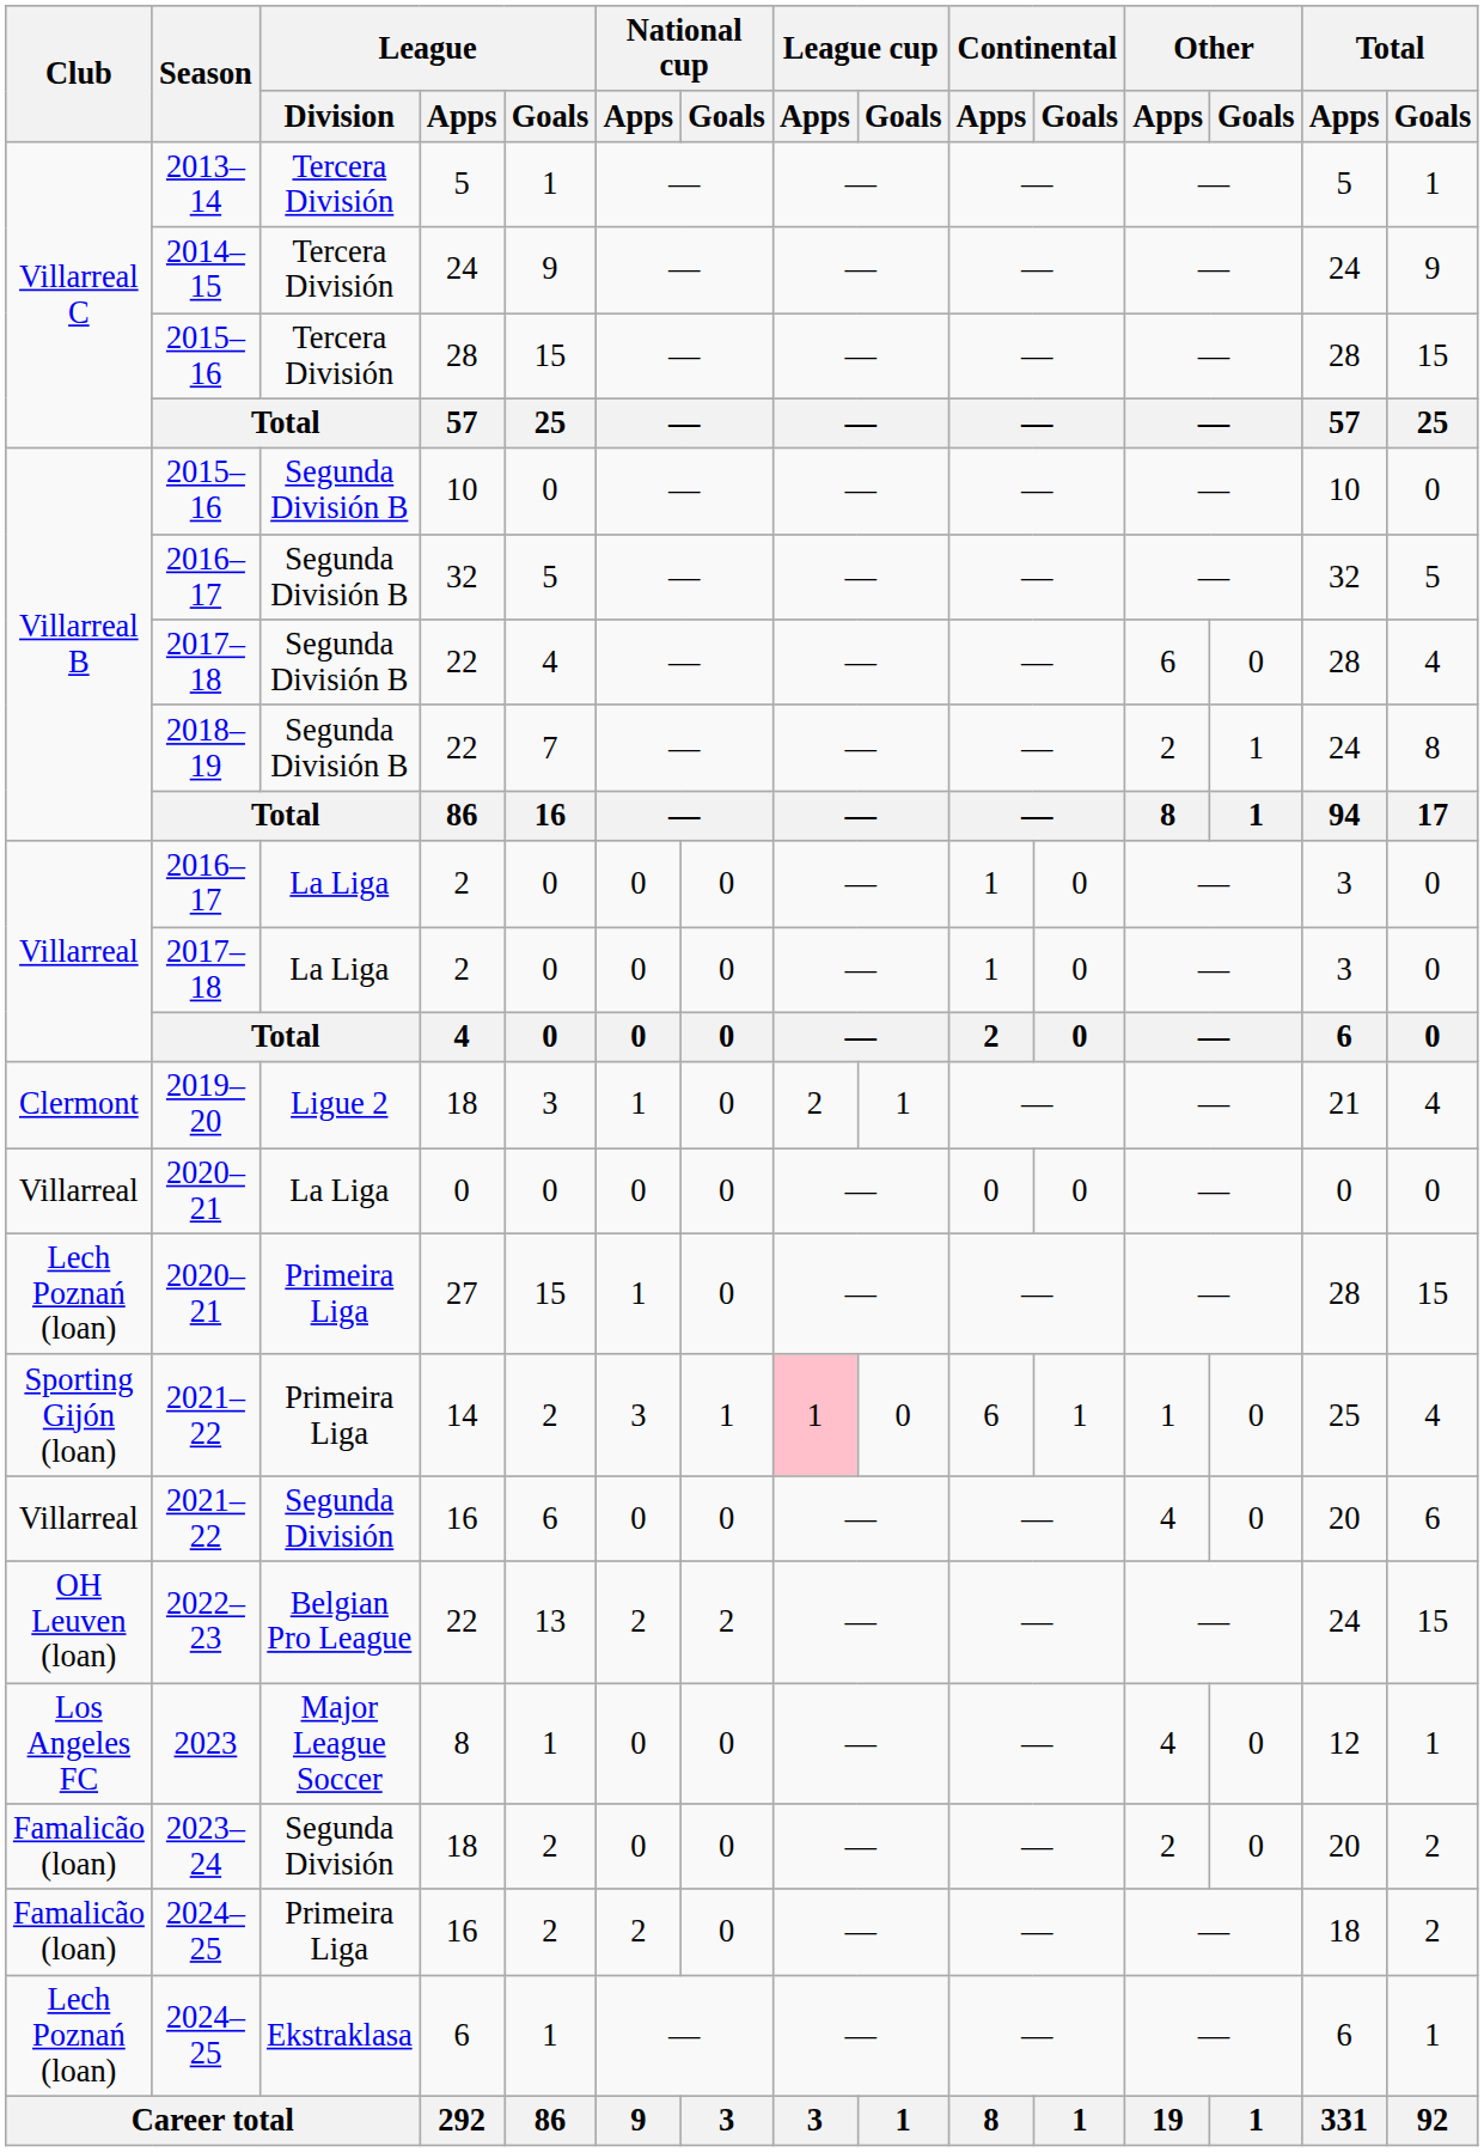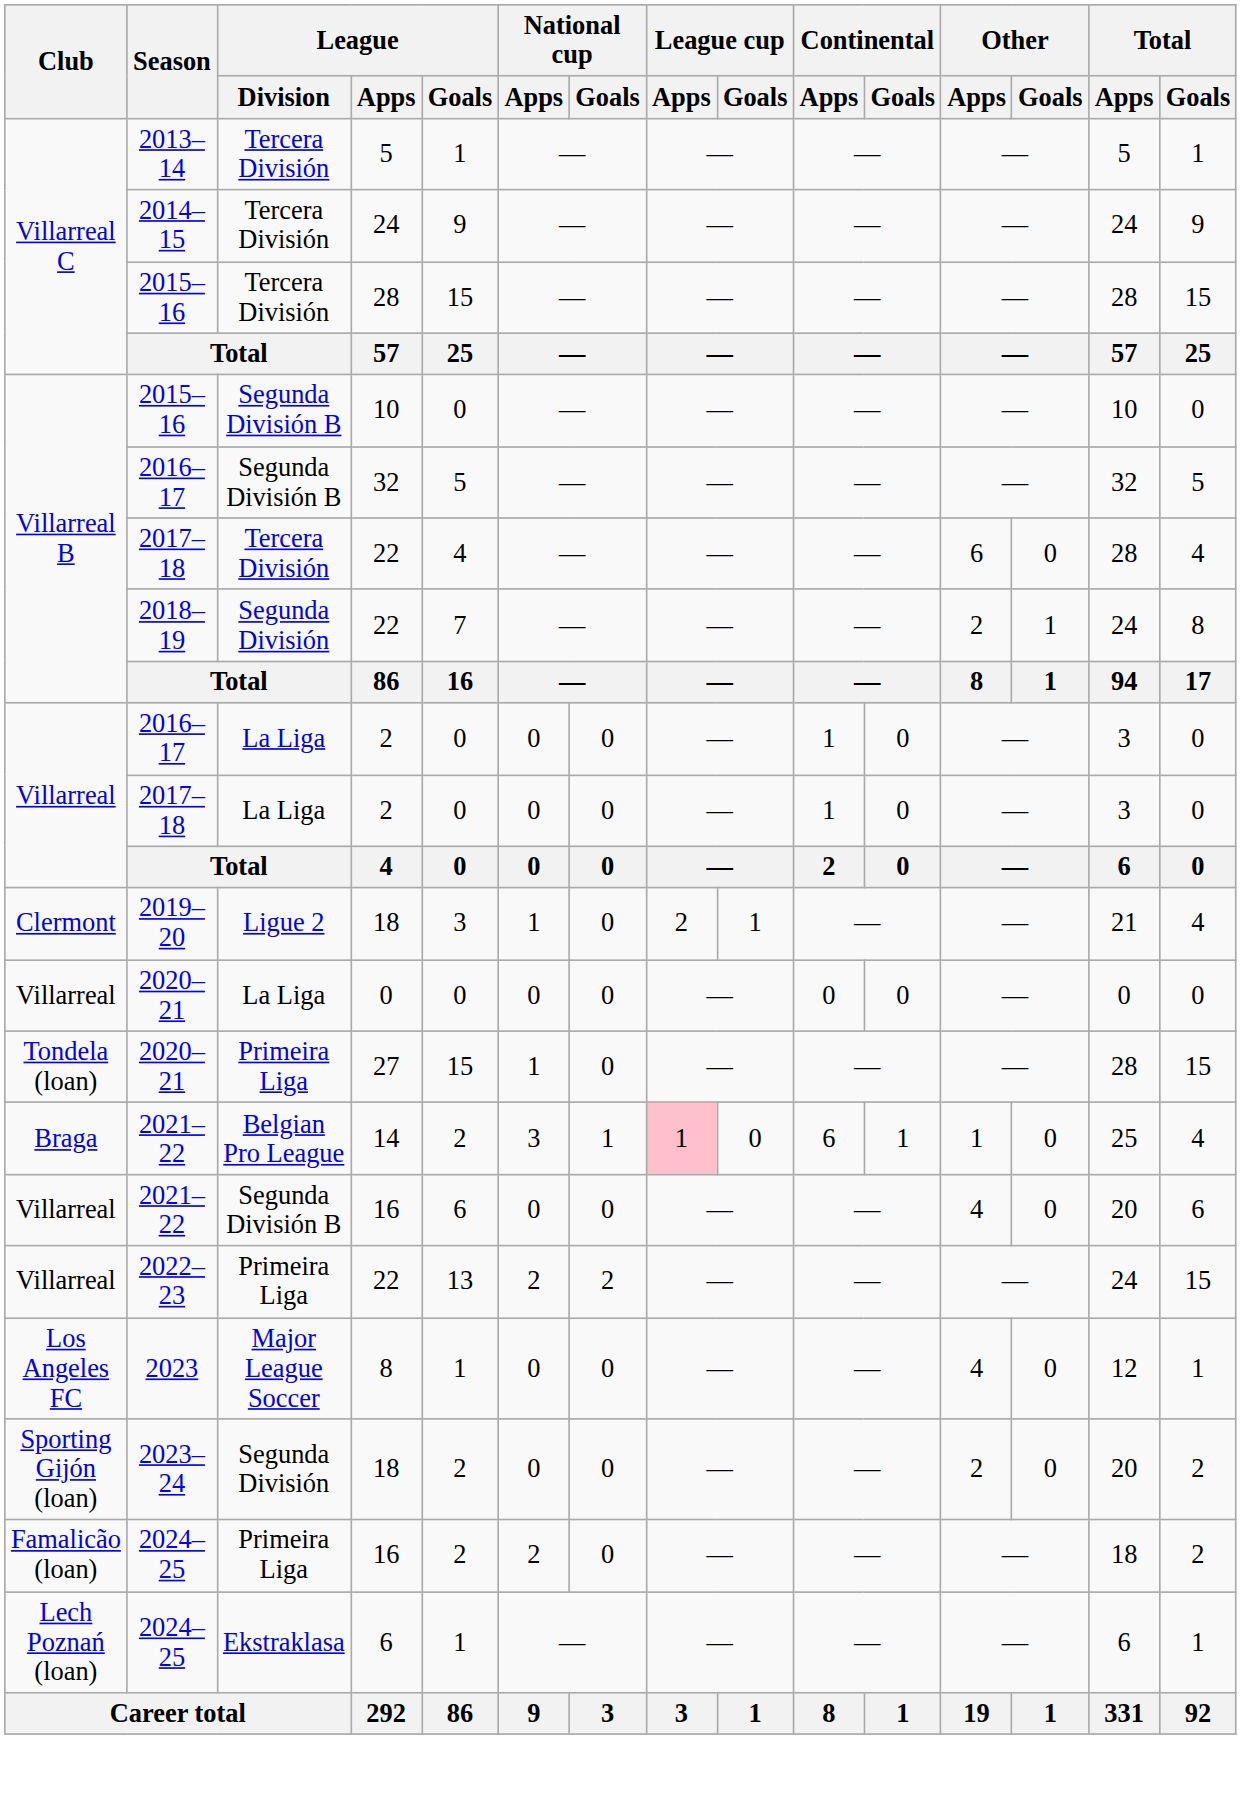 <table class="wikitable" style="text-align: center">
 <tr>
 <th rowspan="2">Club</th>
 <th rowspan="2">Season</th>
 <th colspan="3">League</th>
 <th colspan="2">National cup</th>
 <th colspan="2">League cup</th>
 <th colspan="2">Continental</th>
 <th colspan="2">Other</th>
 <th colspan="2">Total</th>
 </tr>
 <tr>
 <th>Division</th>
 <th>Apps</th>
 <th>Goals</th>
 <th>Apps</th>
 <th>Goals</th>
 <th>Apps</th>
 <th>Goals</th>
 <th>Apps</th>
 <th>Goals</th>
 <th>Apps</th>
 <th>Goals</th>
 <th>Apps</th>
 <th>Goals</th>
 </tr>
 <tr>
 <td rowspan="4"><a href='#'>Villarreal C</a></td>
 <td><a href='#'>2013–14</a></td>
 <td><a href='#'>Tercera División</a></td>
 <td>5</td>
 <td>1</td>
 <td colspan="2">—</td>
 <td colspan="2">—</td>
 <td colspan="2">—</td>
 <td colspan="2">—</td>
 <td>5</td>
 <td>1</td>
 </tr>
 <tr>
 <td><a href='#'>2014–15</a></td>
 <td>Tercera División</td>
 <td>24</td>
 <td>9</td>
 <td colspan="2">—</td>
 <td colspan="2">—</td>
 <td colspan="2">—</td>
 <td colspan="2">—</td>
 <td>24</td>
 <td>9</td>
 </tr>
 <tr>
 <td><a href='#'>2015–16</a></td>
 <td>Tercera División</td>
 <td>28</td>
 <td>15</td>
 <td colspan="2">—</td>
 <td colspan="2">—</td>
 <td colspan="2">—</td>
 <td colspan="2">—</td>
 <td>28</td>
 <td>15</td>
 </tr>
 <tr>
 <th colspan="2">Total</th>
 <th>57</th>
 <th>25</th>
 <th colspan="2">—</th>
 <th colspan="2">—</th>
 <th colspan="2">—</th>
 <th colspan="2">—</th>
 <th>57</th>
 <th>25</th>
 </tr>
 <tr>
 <td rowspan="5"><a href='#'>Villarreal B</a></td>
 <td><a href='#'>2015–16</a></td>
 <td><a href='#'>Segunda División B</a></td>
 <td>10</td>
 <td>0</td>
 <td colspan="2">—</td>
 <td colspan="2">—</td>
 <td colspan="2">—</td>
 <td colspan="2">—</td>
 <td>10</td>
 <td>0</td>
 </tr>
 <tr>
 <td><a href='#'>2016–17</a></td>
 <td>Segunda División B</td>
 <td>32</td>
 <td>5</td>
 <td colspan="2">—</td>
 <td colspan="2">—</td>
 <td colspan="2">—</td>
 <td colspan="2">—</td>
 <td>32</td>
 <td>5</td>
 </tr>
 <tr>
 <td><a href='#'>2017–18</a></td>
-<td>Segunda División B</td>
+<td><a href='#'>Tercera División</a></td>
 <td>22</td>
 <td>4</td>
 <td colspan="2">—</td>
 <td colspan="2">—</td>
 <td colspan="2">—</td>
 <td>6</td>
 <td>0</td>
 <td>28</td>
 <td>4</td>
 </tr>
 <tr>
 <td><a href='#'>2018–19</a></td>
-<td>Segunda División B</td>
+<td><a href='#'>Segunda División</a></td>
 <td>22</td>
 <td>7</td>
 <td colspan="2">—</td>
 <td colspan="2">—</td>
 <td colspan="2">—</td>
 <td>2</td>
 <td>1</td>
 <td>24</td>
 <td>8</td>
 </tr>
 <tr>
 <th colspan="2">Total</th>
 <th>86</th>
 <th>16</th>
 <th colspan="2">—</th>
 <th colspan="2">—</th>
 <th colspan="2">—</th>
 <th>8</th>
 <th>1</th>
 <th>94</th>
 <th>17</th>
 </tr>
 <tr>
 <td rowspan="3"><a href='#'>Villarreal</a></td>
 <td><a href='#'>2016–17</a></td>
 <td><a href='#'>La Liga</a></td>
 <td>2</td>
 <td>0</td>
 <td>0</td>
 <td>0</td>
 <td colspan="2">—</td>
 <td>1</td>
 <td>0</td>
 <td colspan="2">—</td>
 <td>3</td>
 <td>0</td>
 </tr>
 <tr>
 <td><a href='#'>2017–18</a></td>
 <td>La Liga</td>
 <td>2</td>
 <td>0</td>
 <td>0</td>
 <td>0</td>
 <td colspan="2">—</td>
 <td>1</td>
 <td>0</td>
 <td colspan="2">—</td>
 <td>3</td>
 <td>0</td>
 </tr>
 <tr>
 <th colspan="2">Total</th>
 <th>4</th>
 <th>0</th>
 <th>0</th>
 <th>0</th>
 <th colspan="2">—</th>
 <th>2</th>
 <th>0</th>
 <th colspan="2">—</th>
 <th>6</th>
 <th>0</th>
 </tr>
 <tr>
 <td><a href='#'>Clermont</a></td>
 <td><a href='#'>2019–20</a></td>
 <td><a href='#'>Ligue 2</a></td>
 <td>18</td>
 <td>3</td>
 <td>1</td>
 <td>0</td>
 <td>2</td>
 <td>1</td>
 <td colspan="2">—</td>
 <td colspan="2">—</td>
 <td>21</td>
 <td>4</td>
 </tr>
 <tr>
 <td>Villarreal</td>
 <td><a href='#'>2020–21</a></td>
 <td>La Liga</td>
 <td>0</td>
 <td>0</td>
 <td>0</td>
 <td>0</td>
 <td colspan="2">—</td>
 <td>0</td>
 <td>0</td>
 <td colspan="2">—</td>
 <td>0</td>
 <td>0</td>
 </tr>
 <tr>
-<td><a href='#'>Lech Poznań</a> (loan)</td>
+<td><a href='#'>Tondela</a> (loan)</td>
 <td><a href='#'>2020–21</a></td>
 <td><a href='#'>Primeira Liga</a></td>
 <td>27</td>
 <td>15</td>
 <td>1</td>
 <td>0</td>
 <td colspan="2">—</td>
 <td colspan="2">—</td>
 <td colspan="2">—</td>
 <td>28</td>
 <td>15</td>
 </tr>
 <tr>
-<td><a href='#'>Sporting Gijón</a> (loan)</td>
+<td><a href='#'>Braga</a></td>
 <td><a href='#'>2021–22</a></td>
-<td>Primeira Liga</td>
+<td><a href='#'>Belgian Pro League</a></td>
 <td>14</td>
 <td>2</td>
 <td>3</td>
 <td>1</td>
 <td style="background: pink;">1</td>
 <td>0</td>
 <td>6</td>
 <td>1</td>
 <td>1</td>
 <td>0</td>
 <td>25</td>
 <td>4</td>
 </tr>
 <tr>
 <td>Villarreal</td>
 <td><a href='#'>2021–22</a></td>
-<td><a href='#'>Segunda División</a></td>
+<td>Segunda División B</td>
 <td>16</td>
 <td>6</td>
 <td>0</td>
 <td>0</td>
 <td colspan="2">—</td>
 <td colspan="2">—</td>
 <td>4</td>
 <td>0</td>
 <td>20</td>
 <td>6</td>
 </tr>
 <tr>
-<td><a href='#'>OH Leuven</a> (loan)</td>
+<td>Villarreal</td>
 <td><a href='#'>2022–23</a></td>
-<td><a href='#'>Belgian Pro League</a></td>
+<td>Primeira Liga</td>
 <td>22</td>
 <td>13</td>
 <td>2</td>
 <td>2</td>
 <td colspan="2">—</td>
 <td colspan="2">—</td>
 <td colspan="2">—</td>
 <td>24</td>
 <td>15</td>
 </tr>
 <tr>
 <td><a href='#'>Los Angeles FC</a></td>
 <td><a href='#'>2023</a></td>
 <td><a href='#'>Major League Soccer</a></td>
 <td>8</td>
 <td>1</td>
 <td>0</td>
 <td>0</td>
 <td colspan="2">—</td>
 <td colspan="2">—</td>
 <td>4</td>
 <td>0</td>
 <td>12</td>
 <td>1</td>
 </tr>
 <tr>
-<td><a href='#'>Famalicão</a> (loan)</td>
+<td><a href='#'>Sporting Gijón</a> (loan)</td>
 <td><a href='#'>2023–24</a></td>
 <td>Segunda División</td>
 <td>18</td>
 <td>2</td>
 <td>0</td>
 <td>0</td>
 <td colspan="2">—</td>
 <td colspan="2">—</td>
 <td>2</td>
 <td>0</td>
 <td>20</td>
 <td>2</td>
 </tr>
 <tr>
 <td><a href='#'>Famalicão</a> (loan)</td>
 <td><a href='#'>2024–25</a></td>
 <td>Primeira Liga</td>
 <td>16</td>
 <td>2</td>
 <td>2</td>
 <td>0</td>
 <td colspan="2">—</td>
 <td colspan="2">—</td>
 <td colspan="2">—</td>
 <td>18</td>
 <td>2</td>
 </tr>
 <tr>
 <td><a href='#'>Lech Poznań</a> (loan)</td>
 <td><a href='#'>2024–25</a></td>
 <td><a href='#'>Ekstraklasa</a></td>
 <td>6</td>
 <td>1</td>
 <td colspan="2">—</td>
 <td colspan="2">—</td>
 <td colspan="2">—</td>
 <td colspan="2">—</td>
 <td>6</td>
 <td>1</td>
 </tr>
 <tr>
 <th colspan="3"><strong>Career total</strong></th>
 <th>292</th>
 <th>86</th>
 <th>9</th>
 <th>3</th>
 <th>3</th>
 <th>1</th>
 <th>8</th>
 <th>1</th>
 <th>19</th>
 <th>1</th>
 <th>331</th>
 <th>92</th>
 </tr>
 </table>
